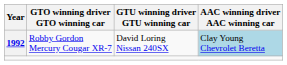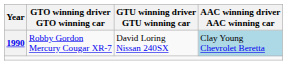 <table class="wikitable" style="font-size: 95%;">
 <tr>
 <th>Year</th>
 <th>GTO winning driver<br>GTO winning car</th>
 <th>GTU winning driver<br>GTU winning car</th>
 <th>AAC winning driver<br>AAC winning car</th>
 </tr>
 <tr>
-<th><a href='#'>1992</a></th>
+<th><a href='#'>1990</a></th>
 <td> <a href='#'>Robby Gordon</a><br><a href='#'>Mercury Cougar XR-7</a></td>
 <td> David Loring<br><a href='#'>Nissan 240SX</a></td>
 <td style="background: lightblue;"> Clay Young<br><a href='#'>Chevrolet Beretta</a></td>
 </tr>
 <tr>
 <td style="text-align:center;" colspan=4></td>
 </tr>
 </table>
